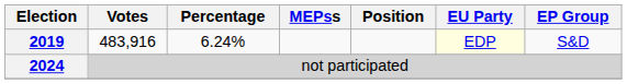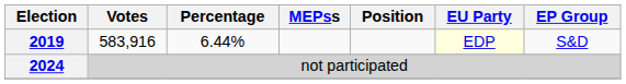 <table class=wikitable style="text-align: right;" width=50%>
 <tr>
 <th>Election</th>
 <th>Votes</th>
 <th>Percentage</th>
 <th><a href='#'>MEPs</a>s</th>
 <th>Position</th>
 <th><a href='#'>EU Party</a></th>
 <th><a href='#'>EP Group</a></th>
 </tr>
 <tr style="text-align:center;">
 <th><a href='#'>2019</a></th>
-<td>483,916</td>
-<td>6.24%</td>
+<td>583,916</td>
+<td>6.44%</td>
 <td></td>
 <td></td>
 <td style="background: lightyellow;"><a href='#'>EDP</a></td>
 <td><a href='#'>S&D</a></td>
 </tr>
 <tr>
 <th><a href='#'>2024</a></th>
 <td bgcolor=lightgrey colspan=6 align=center>not participated</td>
 </tr>
 <tr>
 </tr>
 </table>
